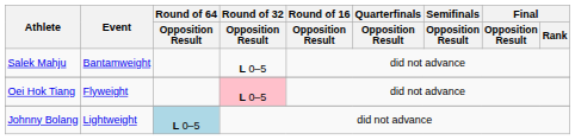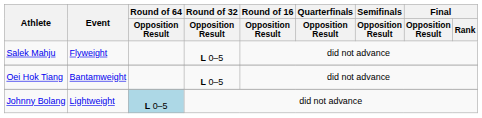 <table class="wikitable" style="font-size:90%">
 <tr>
 <th rowspan="2">Athlete</th>
 <th rowspan="2">Event</th>
 <th>Round of 64</th>
 <th>Round of 32</th>
 <th>Round of 16</th>
 <th>Quarterfinals</th>
 <th>Semifinals</th>
 <th colspan=2>Final</th>
 </tr>
 <tr style="font-size:95%">
 <th>Opposition<br>Result</th>
 <th>Opposition<br>Result</th>
 <th>Opposition<br>Result</th>
 <th>Opposition<br>Result</th>
 <th>Opposition<br>Result</th>
 <th>Opposition<br>Result</th>
 <th>Rank</th>
 </tr>
 <tr align=center>
 <td align=left><a href='#'>Salek Mahju</a></td>
-<td align=left><a href='#'>Bantamweight</a></td>
+<td align=left><a href='#'>Flyweight</a></td>
 <td></td>
 <td><br><strong>L</strong> 0–5</td>
 <td colspan=5>did not advance</td>
 </tr>
 <tr>
 </tr>
 <tr align=center>
 <td align=left><a href='#'>Oei Hok Tiang</a></td>
-<td align=left><a href='#'>Flyweight</a></td>
+<td align=left><a href='#'>Bantamweight</a></td>
 <td></td>
-<td style="background: pink;"><br><strong>L</strong> 0–5</td>
+<td><br><strong>L</strong> 0–5</td>
 <td colspan=5>did not advance</td>
 </tr>
 <tr>
 </tr>
 <tr align=center>
 <td align=left><a href='#'>Johnny Bolang</a></td>
 <td align=left><a href='#'>Lightweight</a></td>
 <td style="background: lightblue;"><br><strong>L</strong> 0–5</td>
 <td colspan=6>did not advance</td>
 </tr>
 </table>
